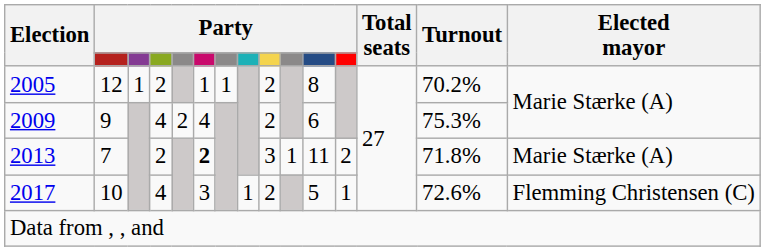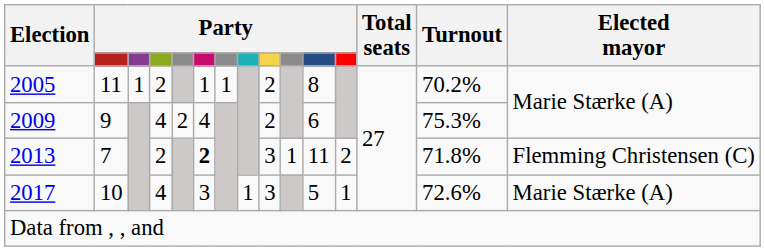 <table class="wikitable">
 <tr>
 <th rowspan="2">Election</th>
 <th colspan="11">Party</th>
 <th rowspan="2">Total<br>seats</th>
 <th rowspan="2">Turnout</th>
 <th rowspan="2">Elected<br>mayor</th>
 </tr>
 <tr>
 <td style="background:#B5211D;"><strong><a href='#'></a></strong></td>
 <td style="background:#843A93;"><strong><a href='#'></a></strong></td>
 <td style="background:#89A920;"><strong><a href='#'></a></strong></td>
 <td style="background:#8B8989;"><strong></strong></td>
 <td style="background:#C9096C;"><strong><a href='#'></a></strong></td>
 <td style="background:#8B8989;"><strong></strong></td>
 <td style="background:#1CB1B7;"><strong><a href='#'></a></strong></td>
 <td style="background:#F4D44D;"><strong><a href='#'></a></strong></td>
 <td style="background:#8B8989;"><strong></strong></td>
 <td style="background:#254C85;"><strong><a href='#'></a></strong></td>
 <td style="background:#FF0000;"><strong><a href='#'></a></strong></td>
 </tr>
 <tr>
 <td><a href='#'>2005</a></td>
-<td>12</td>
+<td>11</td>
 <td>1</td>
 <td>2</td>
 <td style="background:#CDC9C9;"></td>
 <td>1</td>
 <td>1</td>
 <td style="background:#CDC9C9;" rowspan="3"></td>
 <td>2</td>
 <td style="background:#CDC9C9;" rowspan="2"></td>
 <td>8</td>
 <td style="background:#CDC9C9;" rowspan="2"></td>
 <td rowspan="4">27</td>
 <td>70.2%</td>
 <td rowspan="2">Marie Stærke (A)</td>
 </tr>
 <tr>
 <td><a href='#'>2009</a></td>
 <td>9</td>
 <td style="background:#CDC9C9;" rowspan="3"></td>
 <td>4</td>
 <td>2</td>
 <td>4</td>
 <td style="background:#CDC9C9;" rowspan="3"></td>
 <td>2</td>
 <td>6</td>
 <td>75.3%</td>
 </tr>
 <tr>
 <td><a href='#'>2013</a></td>
 <td>7</td>
 <td>2</td>
 <td style="background:#CDC9C9;" rowspan="2"></td>
 <td><strong>2</strong></td>
 <td>3</td>
 <td>1</td>
 <td>11</td>
 <td>2</td>
 <td>71.8%</td>
-<td>Marie Stærke (A)</td>
+<td>Flemming Christensen (C)</td>
 </tr>
 <tr>
 <td><a href='#'>2017</a></td>
 <td>10</td>
 <td>4</td>
 <td>3</td>
 <td>1</td>
-<td>2</td>
+<td>3</td>
 <td style="background:#CDC9C9;"></td>
 <td>5</td>
 <td>1</td>
 <td>72.6%</td>
-<td>Flemming Christensen (C)</td>
+<td>Marie Stærke (A)</td>
 </tr>
 <tr>
 <td colspan="18">Data from , ,  and </td>
 </tr>
 </table>
